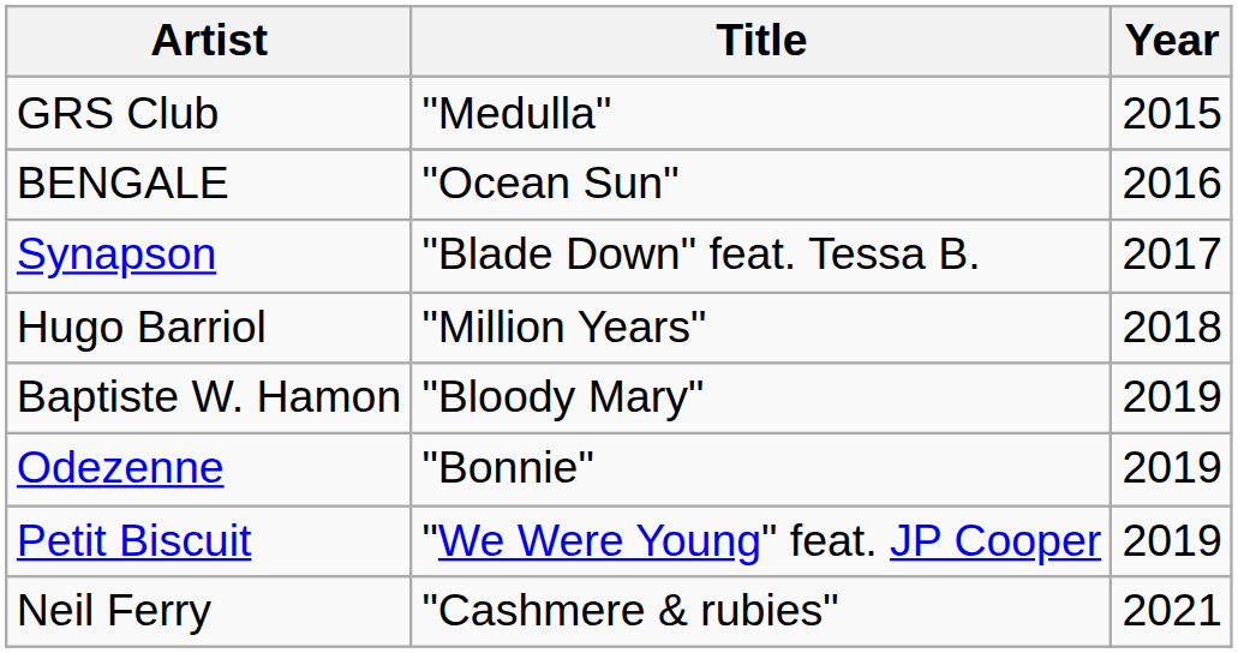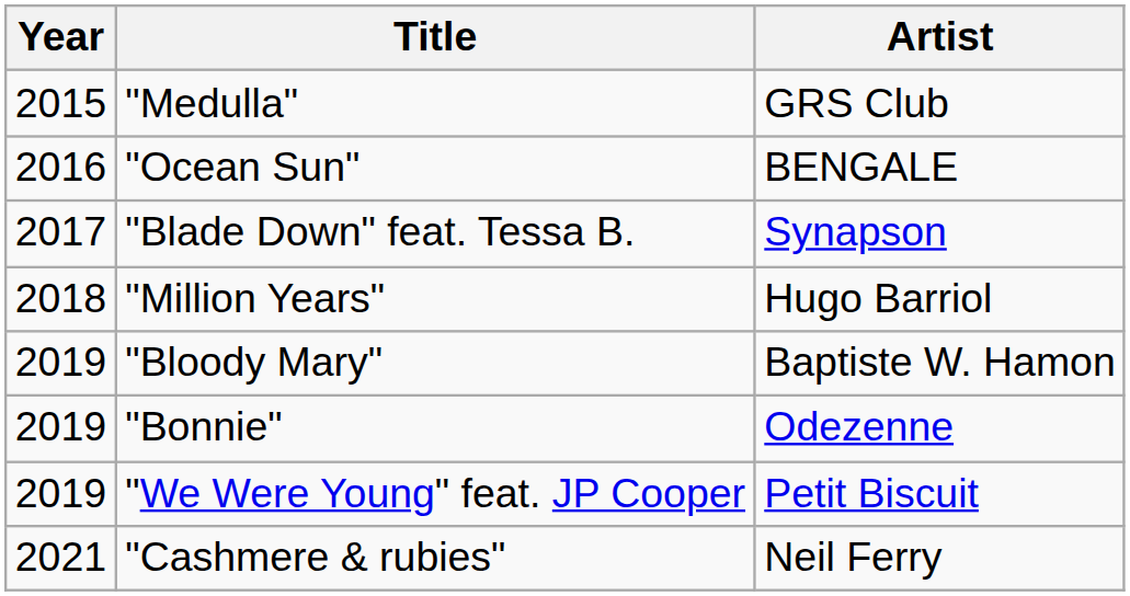 <table class="wikitable sortable plainrowheaders">
 <tr>
+<th scope="col">Year</th>
+<th scope="col">Title</th>
 <th scope="col">Artist</th>
-<th scope="col">Title</th>
-<th scope="col">Year</th>
 </tr>
 <tr>
+<td>2015</td>
+<td>"Medulla"</td>
 <td>GRS Club</td>
-<td>"Medulla"</td>
-<td>2015</td>
 </tr>
 <tr>
+<td>2016</td>
+<td>"Ocean Sun"</td>
 <td>BENGALE</td>
-<td>"Ocean Sun"</td>
-<td>2016</td>
 </tr>
 <tr>
+<td>2017</td>
+<td>"Blade Down" feat. Tessa B.</td>
 <td><a href='#'>Synapson</a></td>
-<td>"Blade Down" feat. Tessa B.</td>
-<td>2017</td>
 </tr>
 <tr>
+<td>2018</td>
+<td>"Million Years"</td>
 <td>Hugo Barriol</td>
-<td>"Million Years"</td>
-<td>2018</td>
 </tr>
 <tr>
+<td>2019</td>
+<td>"Bloody Mary"</td>
 <td>Baptiste W. Hamon</td>
-<td>"Bloody Mary"</td>
-<td>2019</td>
 </tr>
 <tr>
+<td>2019</td>
+<td>"Bonnie"</td>
 <td><a href='#'>Odezenne</a></td>
-<td>"Bonnie"</td>
-<td>2019</td>
 </tr>
 <tr>
+<td>2019</td>
+<td>"<a href='#'>We Were Young</a>" feat. <a href='#'>JP Cooper</a></td>
 <td><a href='#'>Petit Biscuit</a></td>
-<td>"<a href='#'>We Were Young</a>" feat. <a href='#'>JP Cooper</a></td>
-<td>2019</td>
 </tr>
 <tr>
+<td>2021</td>
+<td>"Cashmere & rubies"</td>
 <td>Neil Ferry</td>
-<td>"Cashmere & rubies"</td>
-<td>2021</td>
 </tr>
 </table>
